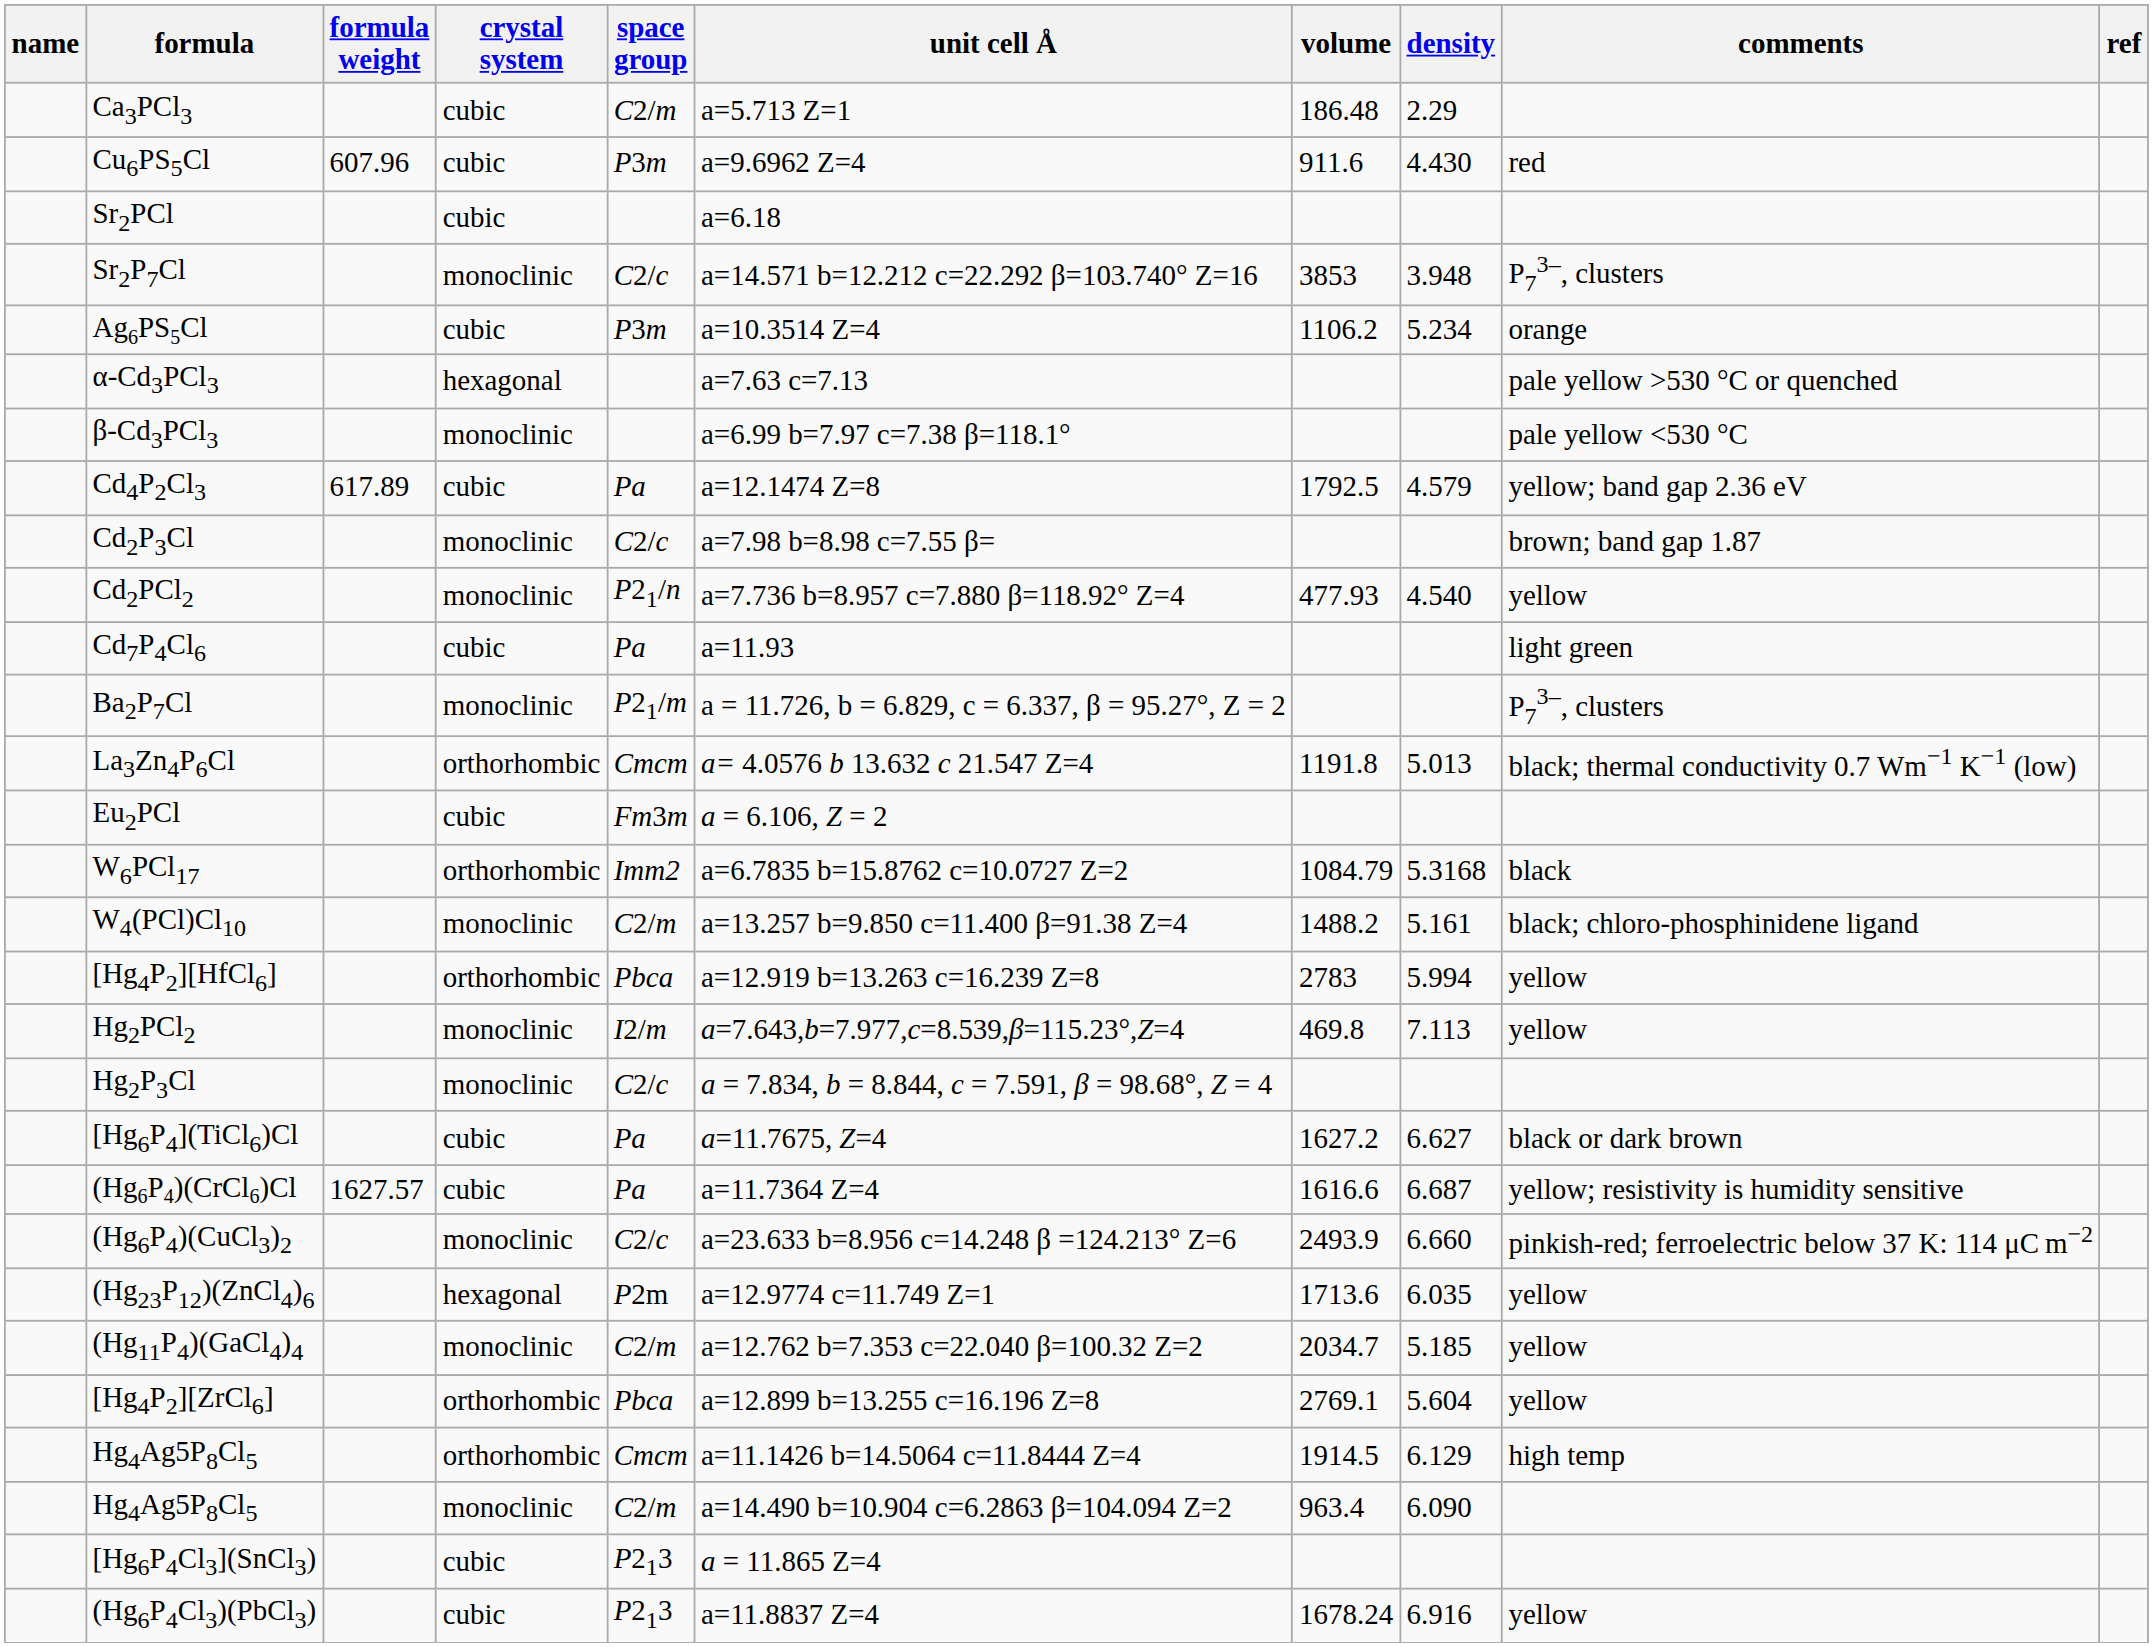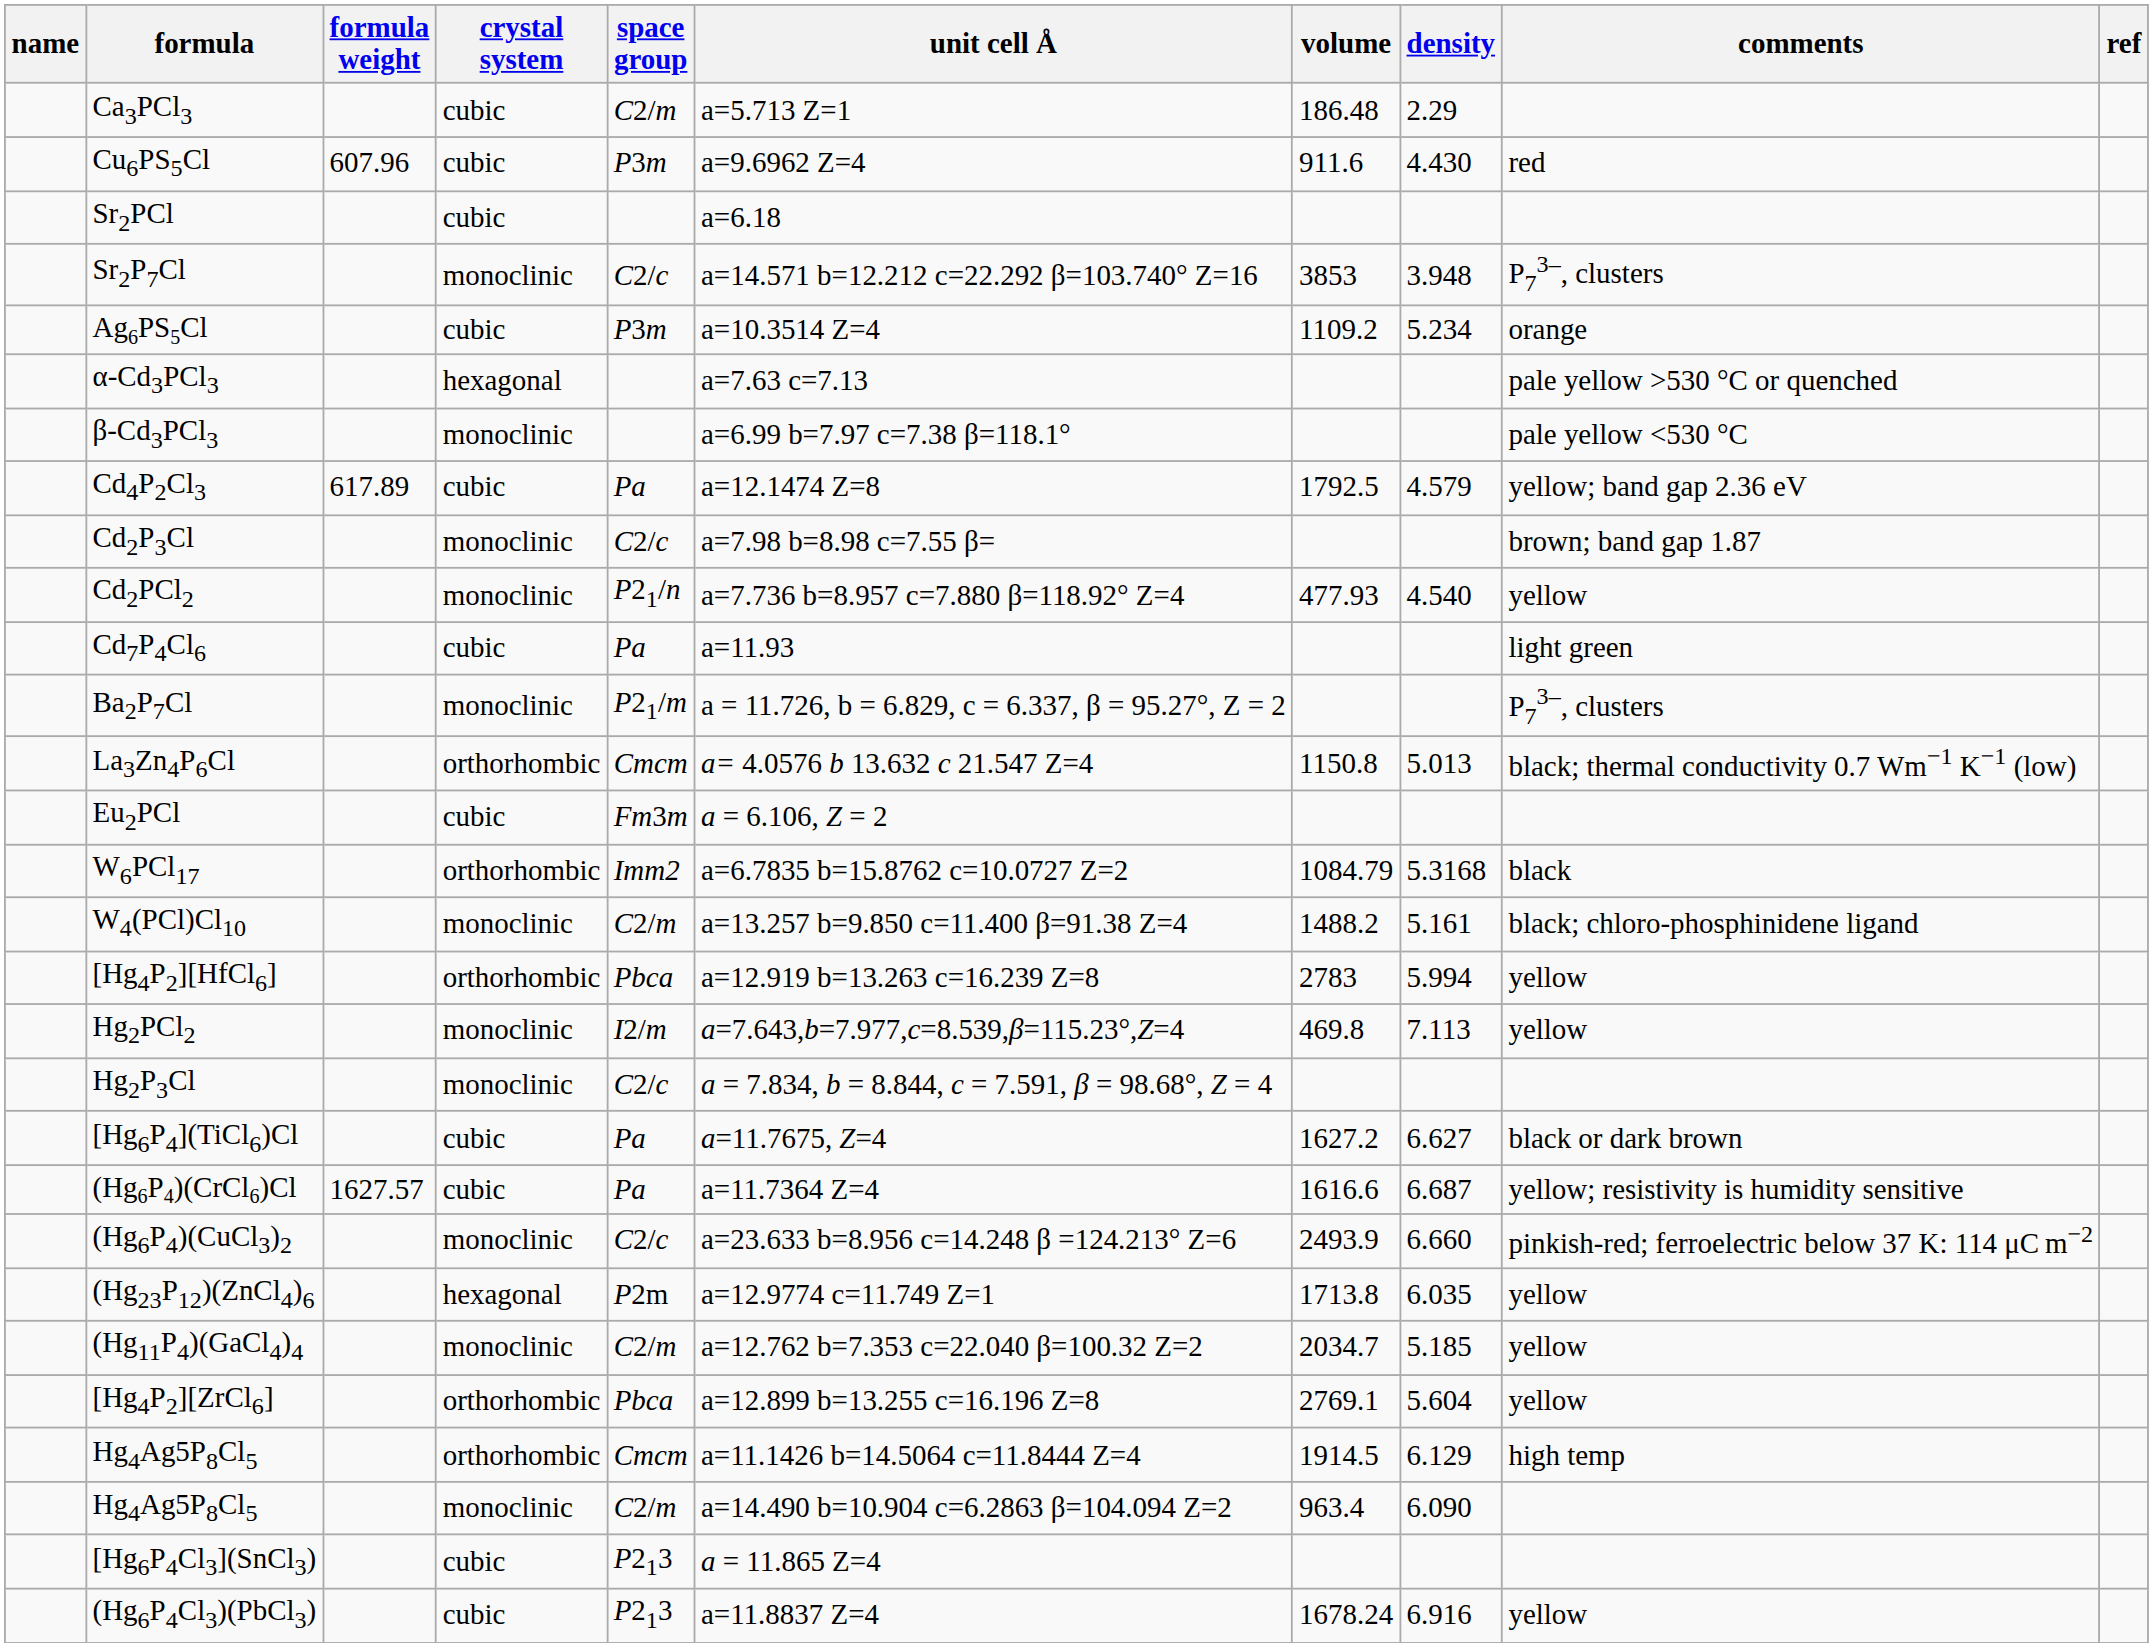 <table class="wikitable">
 <tr>
 <th>name</th>
 <th>formula</th>
 <th><a href='#'>formula<br>weight</a></th>
 <th><a href='#'>crystal<br>system</a></th>
 <th><a href='#'>space<br>group</a></th>
 <th>unit cell Å</th>
 <th>volume</th>
 <th><a href='#'>density</a></th>
 <th>comments</th>
 <th>ref</th>
 </tr>
 <tr>
 <td></td>
 <td>Ca<sub>3</sub>PCl<sub>3</sub></td>
 <td></td>
 <td>cubic</td>
 <td><em>C</em>2/<em>m</em></td>
 <td>a=5.713 Z=1</td>
 <td>186.48</td>
 <td>2.29</td>
 <td></td>
 <td></td>
 </tr>
 <tr>
 <td></td>
 <td>Cu<sub>6</sub>PS<sub>5</sub>Cl</td>
 <td>607.96</td>
 <td>cubic</td>
 <td><em>P</em>3<em>m</em></td>
 <td>a=9.6962 Z=4</td>
 <td>911.6</td>
 <td>4.430</td>
 <td>red</td>
 <td></td>
 </tr>
 <tr>
 <td></td>
 <td>Sr<sub>2</sub>PCl</td>
 <td></td>
 <td>cubic</td>
 <td></td>
 <td>a=6.18</td>
 <td></td>
 <td></td>
 <td></td>
 <td></td>
 </tr>
 <tr>
 <td></td>
 <td>Sr<sub>2</sub>P<sub>7</sub>Cl</td>
 <td></td>
 <td>monoclinic</td>
 <td><em>C</em>2/<em>c</em></td>
 <td>a=14.571 b=12.212 c=22.292 β=103.740° Z=16</td>
 <td>3853</td>
 <td>3.948</td>
 <td>P<sub>7</sub><sup>3–</sup>, clusters</td>
 <td></td>
 </tr>
 <tr>
 <td></td>
 <td>Ag<small><sub>6</sub></small>PS<small><sub>5</sub></small>Cl</td>
 <td></td>
 <td>cubic</td>
 <td><em>P</em>3<em>m</em></td>
 <td>a=10.3514 Z=4</td>
-<td>1106.2</td>
+<td>1109.2</td>
 <td>5.234</td>
 <td>orange</td>
 <td></td>
 </tr>
 <tr>
 <td></td>
 <td>α-Cd<sub>3</sub>PCl<sub>3</sub></td>
 <td></td>
 <td>hexagonal</td>
 <td></td>
 <td>a=7.63 c=7.13</td>
 <td></td>
 <td></td>
 <td>pale yellow >530 °C or quenched</td>
 <td></td>
 </tr>
 <tr>
 <td></td>
 <td>β-Cd<sub>3</sub>PCl<sub>3</sub></td>
 <td></td>
 <td>monoclinic</td>
 <td></td>
 <td>a=6.99 b=7.97 c=7.38 β=118.1°</td>
 <td></td>
 <td></td>
 <td>pale yellow <530 °C</td>
 <td></td>
 </tr>
 <tr>
 <td></td>
 <td>Cd<sub>4</sub>P<sub>2</sub>Cl<sub>3</sub></td>
 <td>617.89</td>
 <td>cubic</td>
 <td><em>Pa</em></td>
 <td>a=12.1474 Z=8</td>
 <td>1792.5</td>
 <td>4.579</td>
 <td>yellow; band gap 2.36 eV</td>
 <td></td>
 </tr>
 <tr>
 <td></td>
 <td>Cd<sub>2</sub>P<sub>3</sub>Cl</td>
 <td></td>
 <td>monoclinic</td>
 <td><em>C</em>2/<em>c</em></td>
 <td>a=7.98 b=8.98 c=7.55 β=</td>
 <td></td>
 <td></td>
 <td>brown; band gap 1.87</td>
 <td></td>
 </tr>
 <tr>
 <td></td>
 <td>Cd<sub>2</sub>PCl<sub>2</sub></td>
 <td></td>
 <td>monoclinic</td>
 <td><em>P</em>2<sub>1</sub>/<em>n</em></td>
 <td>a=7.736 b=8.957 c=7.880 β=118.92° Z=4</td>
 <td>477.93</td>
 <td>4.540</td>
 <td>yellow</td>
 <td></td>
 </tr>
 <tr>
 <td></td>
 <td>Cd<sub>7</sub>P<sub>4</sub>Cl<sub>6</sub></td>
 <td></td>
 <td>cubic</td>
 <td><em>Pa</em></td>
 <td>a=11.93</td>
 <td></td>
 <td></td>
 <td>light green</td>
 <td></td>
 </tr>
 <tr>
 <td></td>
 <td>Ba<sub>2</sub>P<sub>7</sub>Cl</td>
 <td></td>
 <td>monoclinic</td>
 <td><em>P</em>2<sub>1</sub>/<em>m</em></td>
 <td>a = 11.726, b = 6.829, c = 6.337, β = 95.27°, Z = 2</td>
 <td></td>
 <td></td>
 <td>P<sub>7</sub><sup>3–</sup>, clusters</td>
 <td></td>
 </tr>
 <tr>
 <td></td>
 <td>La<sub>3</sub>Zn<sub>4</sub>P<sub>6</sub>Cl</td>
 <td></td>
 <td>orthorhombic</td>
 <td><em>Cmcm</em></td>
 <td><em>a=</em> 4.0576 <em>b</em> 13.632 <em>c</em> 21.547 Z=4</td>
-<td>1191.8</td>
+<td>1150.8</td>
 <td>5.013</td>
 <td>black; thermal conductivity 0.7 Wm<sup>−1</sup> K<sup>−1</sup> (low)</td>
 <td></td>
 </tr>
 <tr>
 <td></td>
 <td>Eu<sub>2</sub>PCl</td>
 <td></td>
 <td>cubic</td>
 <td><em>Fm</em>3<em>m</em></td>
 <td><em>a</em> = 6.106, <em>Z</em> = 2</td>
 <td></td>
 <td></td>
 <td></td>
 <td></td>
 </tr>
 <tr>
 <td></td>
 <td>W<sub>6</sub>PCl<sub>17</sub></td>
 <td></td>
 <td>orthorhombic</td>
 <td><em>Imm2</em></td>
 <td>a=6.7835 b=15.8762 c=10.0727 Z=2</td>
 <td>1084.79</td>
 <td>5.3168</td>
 <td>black</td>
 <td></td>
 </tr>
 <tr>
 <td></td>
 <td>W<sub>4</sub>(PCl)Cl<sub>10</sub></td>
 <td></td>
 <td>monoclinic</td>
 <td><em>C</em>2/<em>m</em></td>
 <td>a=13.257 b=9.850 c=11.400 β=91.38 Z=4</td>
 <td>1488.2</td>
 <td>5.161</td>
 <td>black; chloro-phosphinidene ligand</td>
 <td></td>
 </tr>
 <tr>
 <td></td>
 <td>[Hg<sub>4</sub>P<sub>2</sub>][HfCl<sub>6</sub>]</td>
 <td></td>
 <td>orthorhombic</td>
 <td><em>Pbca</em></td>
 <td>a=12.919 b=13.263 c=16.239 Z=8</td>
 <td>2783</td>
 <td>5.994</td>
 <td>yellow</td>
 <td></td>
 </tr>
 <tr>
 <td></td>
 <td>Hg<sub>2</sub>PCl<sub>2</sub></td>
 <td></td>
 <td>monoclinic</td>
 <td><em>I</em>2/<em>m</em></td>
 <td><em>a</em>=7.643,<em>b</em>=7.977,<em>c</em>=8.539,<em>β</em>=115.23°,<em>Z</em>=4</td>
 <td>469.8</td>
 <td>7.113</td>
 <td>yellow</td>
 <td></td>
 </tr>
 <tr>
 <td></td>
 <td>Hg<sub>2</sub>P<sub>3</sub>Cl</td>
 <td></td>
 <td>monoclinic</td>
 <td><em>C</em>2/<em>c</em></td>
 <td><em>a</em> = 7.834, <em>b</em> = 8.844, <em>c</em> = 7.591, <em>β</em> = 98.68°, <em>Z</em> = 4</td>
 <td></td>
 <td></td>
 <td></td>
 <td></td>
 </tr>
 <tr>
 <td></td>
 <td>[Hg<sub>6</sub>P<sub>4</sub>](TiCl<sub>6</sub>)Cl</td>
 <td></td>
 <td>cubic</td>
 <td><em>Pa</em></td>
 <td><em>a</em>=11.7675, <em>Z</em>=4</td>
 <td>1627.2</td>
 <td>6.627</td>
 <td>black or dark brown</td>
 <td></td>
 </tr>
 <tr>
 <td></td>
 <td>(Hg<small><sub>6</sub></small>P<small><sub>4</sub></small>)(CrCl<small><sub>6</sub></small>)Cl</td>
 <td>1627.57</td>
 <td>cubic</td>
 <td><em>Pa</em></td>
 <td>a=11.7364 Z=4</td>
 <td>1616.6</td>
 <td>6.687</td>
 <td>yellow; resistivity is humidity sensitive</td>
 <td></td>
 </tr>
 <tr>
 <td></td>
 <td>(Hg<sub>6</sub>P<sub>4</sub>)(CuCl<sub>3</sub>)<sub>2</sub></td>
 <td></td>
 <td>monoclinic</td>
 <td><em>C</em>2/<em>c</em></td>
 <td>a=23.633 b=8.956 c=14.248 β =124.213° Z=6</td>
 <td>2493.9</td>
 <td>6.660</td>
 <td>pinkish-red; ferroelectric below 37 K: 114 μC m<sup>−2</sup></td>
 <td></td>
 </tr>
 <tr>
 <td></td>
 <td>(Hg<sub>23</sub>P<sub>12</sub>)(ZnCl<sub>4</sub>)<sub>6</sub></td>
 <td></td>
 <td>hexagonal</td>
 <td><em>P</em>2m</td>
 <td>a=12.9774 c=11.749 Z=1</td>
-<td>1713.6</td>
+<td>1713.8</td>
 <td>6.035</td>
 <td>yellow</td>
 <td></td>
 </tr>
 <tr>
 <td></td>
 <td>(Hg<sub>11</sub>P<sub>4</sub>)(GaCl<sub>4</sub>)<sub>4</sub></td>
 <td></td>
 <td>monoclinic</td>
 <td><em>C</em>2/<em>m</em></td>
 <td>a=12.762 b=7.353 c=22.040 β=100.32 Z=2</td>
 <td>2034.7</td>
 <td>5.185</td>
 <td>yellow</td>
 <td></td>
 </tr>
 <tr>
 <td></td>
 <td>[Hg<sub>4</sub>P<sub>2</sub>][ZrCl<sub>6</sub>]</td>
 <td></td>
 <td>orthorhombic</td>
 <td><em>Pbca</em></td>
 <td>a=12.899 b=13.255 c=16.196 Z=8</td>
 <td>2769.1</td>
 <td>5.604</td>
 <td>yellow</td>
 <td></td>
 </tr>
 <tr>
 <td></td>
 <td>Hg<sub>4</sub>Ag5P<sub>8</sub>Cl<sub>5</sub></td>
 <td></td>
 <td>orthorhombic</td>
 <td><em>Cmcm</em></td>
 <td>a=11.1426 b=14.5064 c=11.8444 Z=4</td>
 <td>1914.5</td>
 <td>6.129</td>
 <td>high temp</td>
 <td></td>
 </tr>
 <tr>
 <td></td>
 <td>Hg<sub>4</sub>Ag5P<sub>8</sub>Cl<sub>5</sub></td>
 <td></td>
 <td>monoclinic</td>
 <td><em>C</em>2/<em>m</em></td>
 <td>a=14.490 b=10.904 c=6.2863 β=104.094 Z=2</td>
 <td>963.4</td>
 <td>6.090</td>
 <td></td>
 <td></td>
 </tr>
 <tr>
 <td></td>
 <td>[Hg<sub>6</sub>P<sub>4</sub>Cl<sub>3</sub>](SnCl<sub>3</sub>)</td>
 <td></td>
 <td>cubic</td>
 <td><em>P</em>2<sub>1</sub>3</td>
 <td><em>a</em> = 11.865 Z=4</td>
 <td></td>
 <td></td>
 <td></td>
 <td></td>
 </tr>
 <tr>
 <td></td>
 <td>(Hg<sub>6</sub>P<sub>4</sub>Cl<sub>3</sub>)(PbCl<sub>3</sub>)</td>
 <td></td>
 <td>cubic</td>
 <td><em>P</em>2<sub>1</sub>3</td>
 <td>a=11.8837 Z=4</td>
 <td>1678.24</td>
 <td>6.916</td>
 <td>yellow</td>
 <td></td>
 </tr>
 </table>
